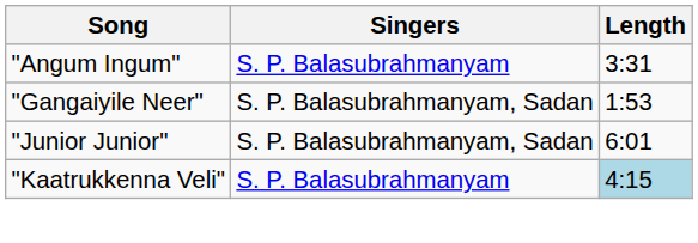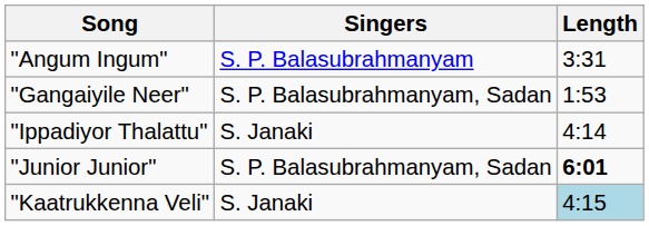 <table class="wikitable" style="font-size:95%;">
 <tr>
 <th>Song</th>
 <th>Singers</th>
 <th>Length</th>
 </tr>
 <tr>
 <td>"Angum Ingum"</td>
 <td><a href='#'>S. P. Balasubrahmanyam</a></td>
 <td>3:31</td>
 </tr>
 <tr>
 <td>"Gangaiyile Neer"</td>
 <td>S. P. Balasubrahmanyam, Sadan</td>
 <td>1:53</td>
 </tr>
 <tr>
+<td>"Ippadiyor Thalattu"</td>
+<td>S. Janaki</td>
+<td>4:14</td>
+</tr>
+<tr>
 <td>"Junior Junior"</td>
 <td>S. P. Balasubrahmanyam, Sadan</td>
-<td>6:01</td>
+<td><strong>6:01</strong></td>
 </tr>
 <tr>
 <td>"Kaatrukkenna Veli"</td>
-<td><a href='#'>S. P. Balasubrahmanyam</a></td>
+<td>S. Janaki</td>
 <td style="background: lightblue;">4:15</td>
 </tr>
 </table>
